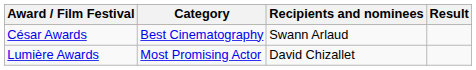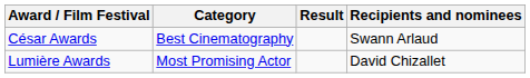 <table class="wikitable plainrowheaders sortable">
 <tr style="background:#ccc; text-align:center;">
 <th Scope="col">Award / Film Festival</th>
 <th Scope="col">Category</th>
+<th Scope="col">Result</th>
 <th Scope="col">Recipients and nominees</th>
-<th Scope="col">Result</th>
 </tr>
 <tr>
 <td><a href='#'>César Awards</a></td>
 <td><a href='#'>Best Cinematography</a></td>
+<td></td>
 <td>Swann Arlaud</td>
-<td></td>
 </tr>
 <tr>
 <td><a href='#'>Lumière Awards</a></td>
 <td><a href='#'>Most Promising Actor</a></td>
+<td></td>
 <td>David Chizallet</td>
-<td></td>
 </tr>
 </table>
